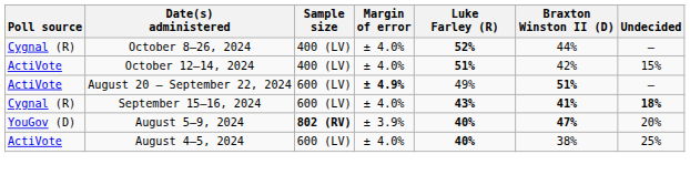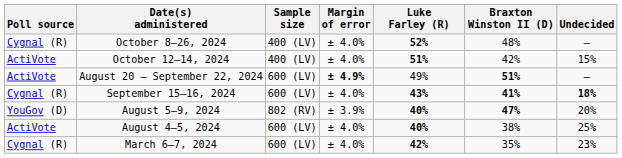 <table class="wikitable" style="font-size:90%;text-align:center;">
 <tr valign=bottom>
 <th>Poll source</th>
 <th>Date(s)<br>administered</th>
 <th>Sample<br>size</th>
 <th>Margin<br>of error</th>
 <th style="width:100px;">Luke<br>Farley (R)</th>
 <th style="width:100px;">Braxton<br>Winston II (D)</th>
 <th>Undecided</th>
 </tr>
 <tr>
 <td style="text-align:left;"><a href='#'>Cygnal</a> (R)</td>
 <td>October 8–26, 2024</td>
 <td>400 (LV)</td>
 <td>± 4.0%</td>
 <td><strong>52%</strong></td>
-<td>44%</td>
+<td>48%</td>
 <td>–</td>
 </tr>
 <tr>
 <td style="text-align:left;"><a href='#'>ActiVote</a></td>
 <td>October 12–14, 2024</td>
 <td>400 (LV)</td>
 <td>± 4.0%</td>
 <td><strong>51%</strong></td>
 <td>42%</td>
 <td>15%</td>
 </tr>
 <tr>
 <td style="text-align:left;"><a href='#'>ActiVote</a></td>
 <td>August 20 – September 22, 2024</td>
 <td>600 (LV)</td>
 <td><strong>± 4.9%</strong></td>
 <td>49%</td>
 <td><strong>51%</strong></td>
 <td>–</td>
 </tr>
 <tr>
 <td style="text-align:left;"><a href='#'>Cygnal</a> (R)</td>
 <td>September 15–16, 2024</td>
 <td>600 (LV)</td>
 <td>± 4.0%</td>
 <td><strong>43%</strong></td>
 <td><strong>41%</strong></td>
 <td><strong>18%</strong></td>
 </tr>
 <tr>
 <td style="text-align:left;"><a href='#'>YouGov</a> (D)</td>
 <td data-sort-value="2024-08-10">August 5–9, 2024</td>
-<td><strong>802 (RV)</strong></td>
+<td>802 (RV)</td>
 <td>± 3.9%</td>
 <td><strong>40%</strong></td>
 <td><strong>47%</strong></td>
 <td>20%</td>
 </tr>
 <tr>
 <td style="text-align:left;"><a href='#'>ActiVote</a></td>
 <td data-sort-value="2024-08-09">August 4–5, 2024</td>
 <td>600 (LV)</td>
 <td>± 4.0%</td>
 <td><strong>40%</strong></td>
 <td>38%</td>
 <td>25%</td>
 </tr>
+<tr>
+<td style="text-align:left;"><a href='#'>Cygnal</a> (R)</td>
+<td data-sort-value="2024-03-12">March 6–7, 2024</td>
+<td>600 (LV)</td>
+<td>± 4.0%</td>
+<td><strong>42%</strong></td>
+<td>35%</td>
+<td>23%</td>
+</tr>
 </table>
